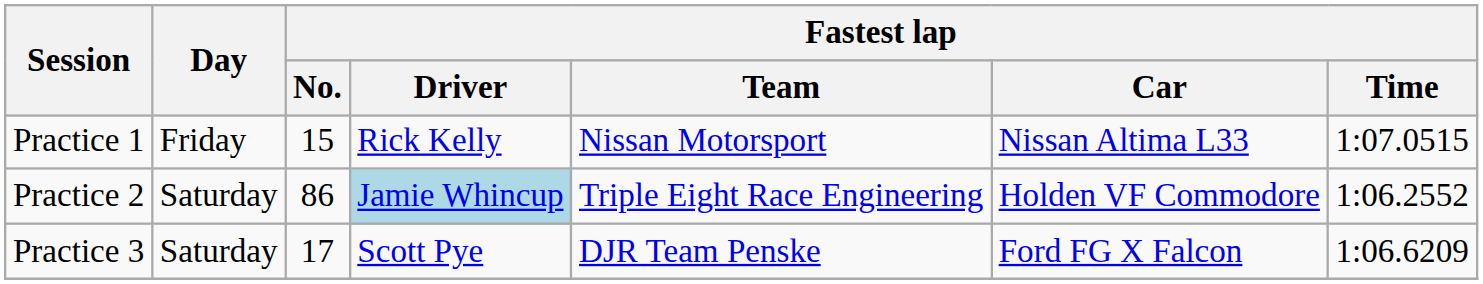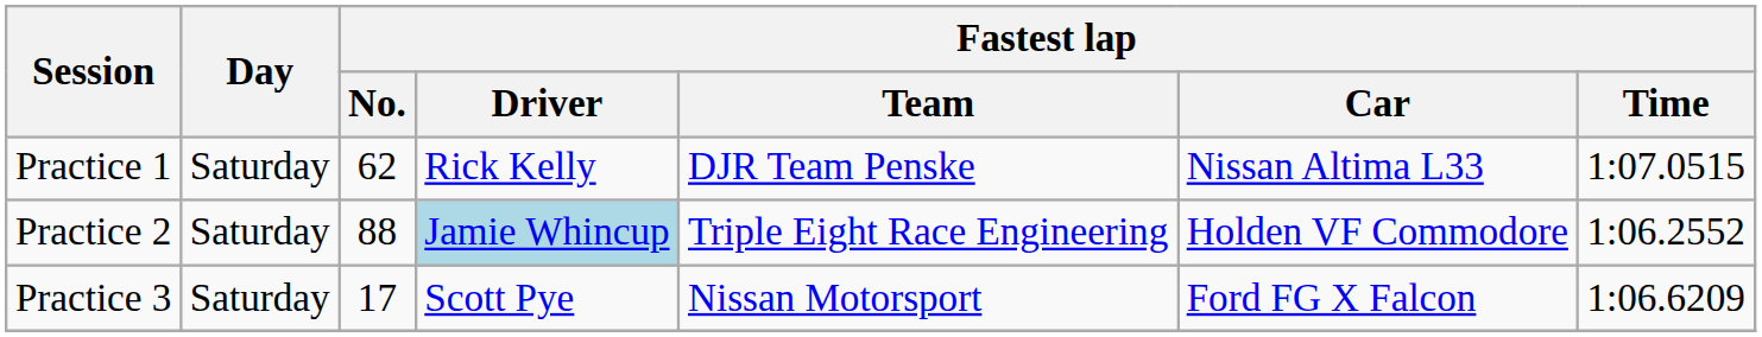 <table class="wikitable" style="font-size: 90%">
 <tr>
 <th rowspan="2">Session</th>
 <th rowspan="2">Day</th>
 <th colspan="5">Fastest lap</th>
 </tr>
 <tr>
 <th>No.</th>
 <th>Driver</th>
 <th>Team</th>
 <th>Car</th>
 <th>Time</th>
 </tr>
 <tr>
 <td>Practice 1</td>
-<td>Friday</td>
-<td align="center">15</td>
+<td>Saturday</td>
+<td align="center">62</td>
 <td> <a href='#'>Rick Kelly</a></td>
-<td><a href='#'>Nissan Motorsport</a></td>
+<td><a href='#'>DJR Team Penske</a></td>
 <td><a href='#'>Nissan Altima L33</a></td>
 <td>1:07.0515</td>
 </tr>
 <tr>
 <td>Practice 2</td>
 <td>Saturday</td>
-<td align="center">86</td>
+<td align="center">88</td>
 <td style="background: lightblue;"> <a href='#'>Jamie Whincup</a></td>
 <td><a href='#'>Triple Eight Race Engineering</a></td>
 <td><a href='#'>Holden VF Commodore</a></td>
 <td>1:06.2552</td>
 </tr>
 <tr>
 <td>Practice 3</td>
 <td>Saturday</td>
 <td align="center">17</td>
 <td> <a href='#'>Scott Pye</a></td>
-<td><a href='#'>DJR Team Penske</a></td>
+<td><a href='#'>Nissan Motorsport</a></td>
 <td><a href='#'>Ford FG X Falcon</a></td>
 <td>1:06.6209</td>
 </tr>
 <tr>
 </tr>
 </table>
